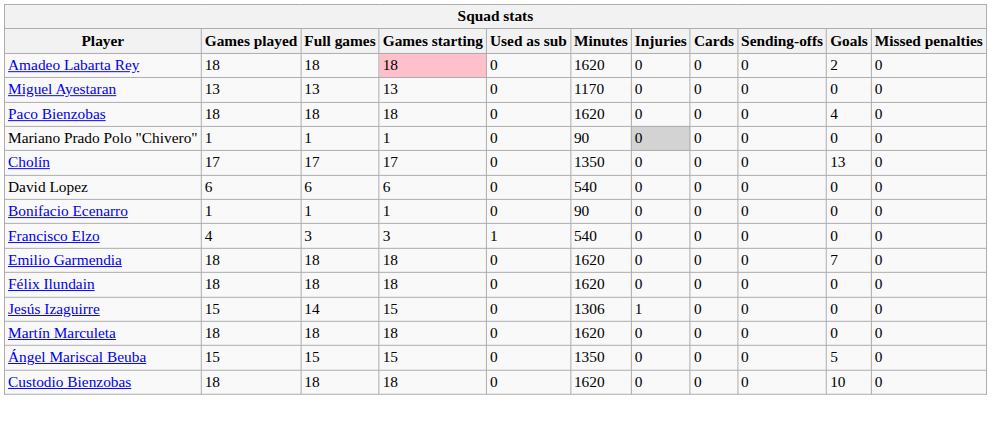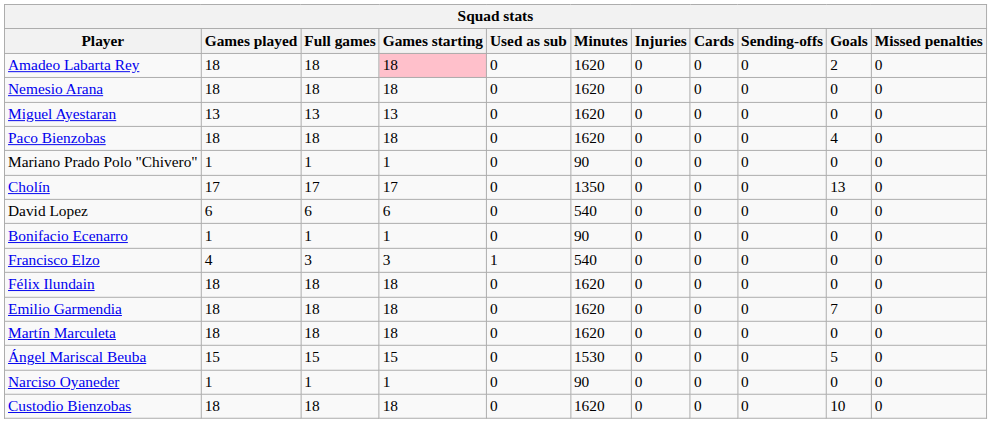 <table class="wikitable collapsible collapsed">
 <tr>
 <th colspan="11"><strong>Squad stats</strong></th>
 </tr>
 <tr>
 <th>Player</th>
 <th>Games played</th>
 <th>Full games</th>
 <th>Games starting</th>
 <th>Used as sub</th>
 <th>Minutes</th>
 <th>Injuries</th>
 <th>Cards</th>
 <th>Sending-offs</th>
 <th>Goals</th>
 <th>Missed penalties</th>
 </tr>
 <tr>
 <td><a href='#'>Amadeo Labarta Rey</a></td>
 <td>18</td>
 <td>18</td>
 <td style="background: pink;">18</td>
 <td>0</td>
 <td>1620</td>
 <td>0</td>
 <td>0</td>
 <td>0</td>
 <td>2</td>
 <td>0</td>
 </tr>
 <tr>
+<td><a href='#'>Nemesio Arana</a></td>
+<td>18</td>
+<td>18</td>
+<td>18</td>
+<td>0</td>
+<td>1620</td>
+<td>0</td>
+<td>0</td>
+<td>0</td>
+<td>0</td>
+<td>0</td>
+</tr>
+<tr>
 <td><a href='#'>Miguel Ayestaran</a></td>
 <td>13</td>
 <td>13</td>
 <td>13</td>
 <td>0</td>
-<td>1170</td>
+<td>1620</td>
 <td>0</td>
 <td>0</td>
 <td>0</td>
 <td>0</td>
 <td>0</td>
 </tr>
 <tr>
 <td><a href='#'>Paco Bienzobas</a></td>
 <td>18</td>
 <td>18</td>
 <td>18</td>
 <td>0</td>
 <td>1620</td>
 <td>0</td>
 <td>0</td>
 <td>0</td>
 <td>4</td>
 <td>0</td>
 </tr>
 <tr>
 <td>Mariano Prado Polo "Chivero"</td>
 <td>1</td>
 <td>1</td>
 <td>1</td>
 <td>0</td>
 <td>90</td>
-<td style="background: lightgrey;">0</td>
+<td>0</td>
 <td>0</td>
 <td>0</td>
 <td>0</td>
 <td>0</td>
 </tr>
 <tr>
 <td><a href='#'>Cholín</a></td>
 <td>17</td>
 <td>17</td>
 <td>17</td>
 <td>0</td>
 <td>1350</td>
 <td>0</td>
 <td>0</td>
 <td>0</td>
 <td>13</td>
 <td>0</td>
 </tr>
 <tr>
 <td>David Lopez</td>
 <td>6</td>
 <td>6</td>
 <td>6</td>
 <td>0</td>
 <td>540</td>
 <td>0</td>
 <td>0</td>
 <td>0</td>
 <td>0</td>
 <td>0</td>
 </tr>
 <tr>
 <td><a href='#'>Bonifacio Ecenarro</a></td>
 <td>1</td>
 <td>1</td>
 <td>1</td>
 <td>0</td>
 <td>90</td>
 <td>0</td>
 <td>0</td>
 <td>0</td>
 <td>0</td>
 <td>0</td>
 </tr>
 <tr>
 <td><a href='#'>Francisco Elzo</a></td>
 <td>4</td>
 <td>3</td>
 <td>3</td>
 <td>1</td>
 <td>540</td>
 <td>0</td>
 <td>0</td>
 <td>0</td>
 <td>0</td>
 <td>0</td>
 </tr>
 <tr>
-<td><a href='#'>Emilio Garmendia</a></td>
-<td>18</td>
-<td>18</td>
-<td>18</td>
-<td>0</td>
-<td>1620</td>
-<td>0</td>
-<td>0</td>
-<td>0</td>
-<td>7</td>
-<td>0</td>
-</tr>
-<tr>
 <td><a href='#'>Félix Ilundain</a></td>
 <td>18</td>
 <td>18</td>
 <td>18</td>
 <td>0</td>
 <td>1620</td>
 <td>0</td>
 <td>0</td>
 <td>0</td>
 <td>0</td>
 <td>0</td>
 </tr>
 <tr>
-<td><a href='#'>Jesús Izaguirre</a></td>
-<td>15</td>
-<td>14</td>
-<td>15</td>
+<td><a href='#'>Emilio Garmendia</a></td>
+<td>18</td>
+<td>18</td>
+<td>18</td>
 <td>0</td>
-<td>1306</td>
-<td>1</td>
+<td>1620</td>
 <td>0</td>
 <td>0</td>
 <td>0</td>
+<td>7</td>
 <td>0</td>
 </tr>
 <tr>
 <td><a href='#'>Martín Marculeta</a></td>
 <td>18</td>
 <td>18</td>
 <td>18</td>
 <td>0</td>
 <td>1620</td>
 <td>0</td>
 <td>0</td>
 <td>0</td>
 <td>0</td>
 <td>0</td>
 </tr>
 <tr>
 <td><a href='#'>Ángel Mariscal Beuba</a></td>
 <td>15</td>
 <td>15</td>
 <td>15</td>
 <td>0</td>
-<td>1350</td>
+<td>1530</td>
 <td>0</td>
 <td>0</td>
 <td>0</td>
 <td>5</td>
+<td>0</td>
+</tr>
+<tr>
+<td><a href='#'>Narciso Oyaneder</a></td>
+<td>1</td>
+<td>1</td>
+<td>1</td>
+<td>0</td>
+<td>90</td>
+<td>0</td>
+<td>0</td>
+<td>0</td>
+<td>0</td>
 <td>0</td>
 </tr>
 <tr>
 <td><a href='#'>Custodio Bienzobas</a></td>
 <td>18</td>
 <td>18</td>
 <td>18</td>
 <td>0</td>
 <td>1620</td>
 <td>0</td>
 <td>0</td>
 <td>0</td>
 <td>10</td>
 <td>0</td>
 </tr>
 </table>
